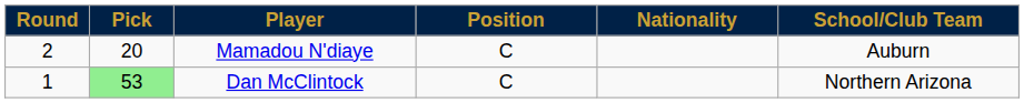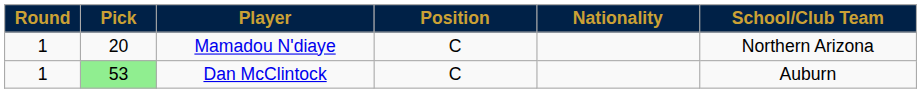 <table class="wikitable sortable sortable">
 <tr>
 <th style="background:#002147;color:#CBA135;" width="7%">Round</th>
 <th style="background:#002147;color:#CBA135;" width="7%">Pick</th>
 <th style="background:#002147;color:#CBA135;" width="20%">Player</th>
 <th style="background:#002147;color:#CBA135;" width="15%">Position</th>
 <th style="background:#002147;color:#CBA135;" width="15%">Nationality</th>
 <th style="background:#002147;color:#CBA135;" width="20%">School/Club Team</th>
 </tr>
 <tr style="text-align: center">
-<td>2</td>
+<td>1</td>
 <td>20</td>
 <td><a href='#'>Mamadou N'diaye</a></td>
 <td>C</td>
 <td></td>
-<td>Auburn</td>
+<td>Northern Arizona</td>
 </tr>
 <tr style="text-align: center">
 <td>1</td>
 <td style="background: lightgreen;">53</td>
 <td><a href='#'>Dan McClintock</a></td>
 <td>C</td>
 <td></td>
-<td>Northern Arizona</td>
+<td>Auburn</td>
 </tr>
 </table>
